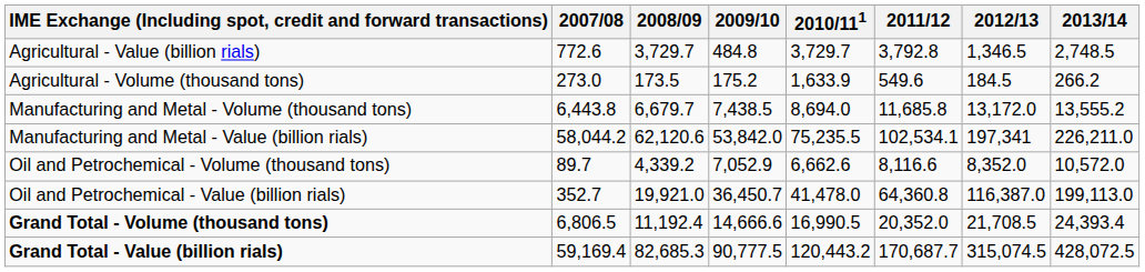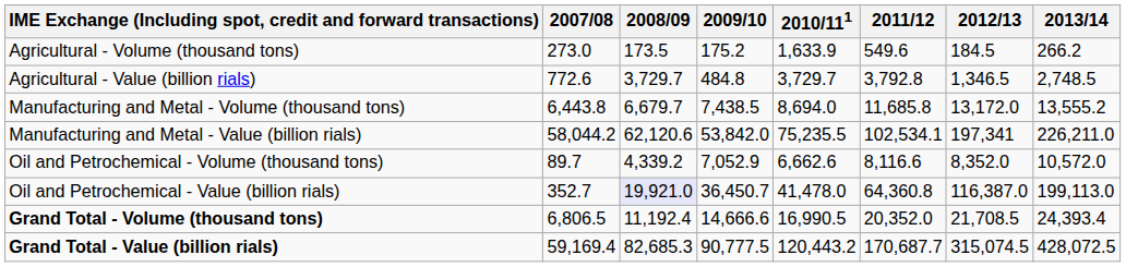 <table class="wikitable">
 <tr>
 <th>IME Exchange (Including spot, credit and forward transactions)</th>
 <th>2007/08</th>
 <th>2008/09</th>
 <th>2009/10</th>
 <th>2010/11<sup>1</sup></th>
 <th>2011/12</th>
 <th>2012/13</th>
 <th>2013/14</th>
 </tr>
 <tr>
+<td>Agricultural - Volume (thousand tons)</td>
+<td>273.0</td>
+<td>173.5</td>
+<td>175.2</td>
+<td>1,633.9</td>
+<td>549.6</td>
+<td>184.5</td>
+<td>266.2</td>
+</tr>
+<tr>
 <td>Agricultural  - Value (billion <a href='#'>rials</a>)</td>
 <td>772.6</td>
 <td>3,729.7</td>
 <td>484.8</td>
 <td>3,729.7</td>
 <td>3,792.8</td>
 <td>1,346.5</td>
 <td>2,748.5</td>
-</tr>
-<tr>
-<td>Agricultural - Volume (thousand tons)</td>
-<td>273.0</td>
-<td>173.5</td>
-<td>175.2</td>
-<td>1,633.9</td>
-<td>549.6</td>
-<td>184.5</td>
-<td>266.2</td>
 </tr>
 <tr>
 <td>Manufacturing and Metal  - Volume (thousand tons)</td>
 <td>6,443.8</td>
 <td>6,679.7</td>
 <td>7,438.5</td>
 <td>8,694.0</td>
 <td>11,685.8</td>
 <td>13,172.0</td>
 <td>13,555.2</td>
 </tr>
 <tr>
 <td>Manufacturing and Metal  - Value (billion rials)</td>
 <td>58,044.2</td>
 <td>62,120.6</td>
 <td>53,842.0</td>
 <td>75,235.5</td>
 <td>102,534.1</td>
 <td>197,341</td>
 <td>226,211.0</td>
 </tr>
 <tr>
 <td>Oil and Petrochemical - Volume (thousand tons)</td>
 <td>89.7</td>
 <td>4,339.2</td>
 <td>7,052.9</td>
 <td>6,662.6</td>
 <td>8,116.6</td>
 <td>8,352.0</td>
 <td>10,572.0</td>
 </tr>
 <tr>
 <td>Oil and Petrochemical - Value (billion rials)</td>
 <td>352.7</td>
-<td>19,921.0</td>
+<td style="background: lavender;">19,921.0</td>
 <td>36,450.7</td>
 <td>41,478.0</td>
 <td>64,360.8</td>
 <td>116,387.0</td>
 <td>199,113.0</td>
 </tr>
 <tr>
 <td><strong>Grand Total - Volume (thousand tons)</strong></td>
 <td>6,806.5</td>
 <td>11,192.4</td>
 <td>14,666.6</td>
 <td>16,990.5</td>
 <td>20,352.0</td>
 <td>21,708.5</td>
 <td>24,393.4</td>
 </tr>
 <tr>
 <td><strong>Grand Total - Value (billion rials)</strong></td>
 <td>59,169.4</td>
 <td>82,685.3</td>
 <td>90,777.5</td>
 <td>120,443.2</td>
 <td>170,687.7</td>
 <td>315,074.5</td>
 <td>428,072.5</td>
 </tr>
 </table>
